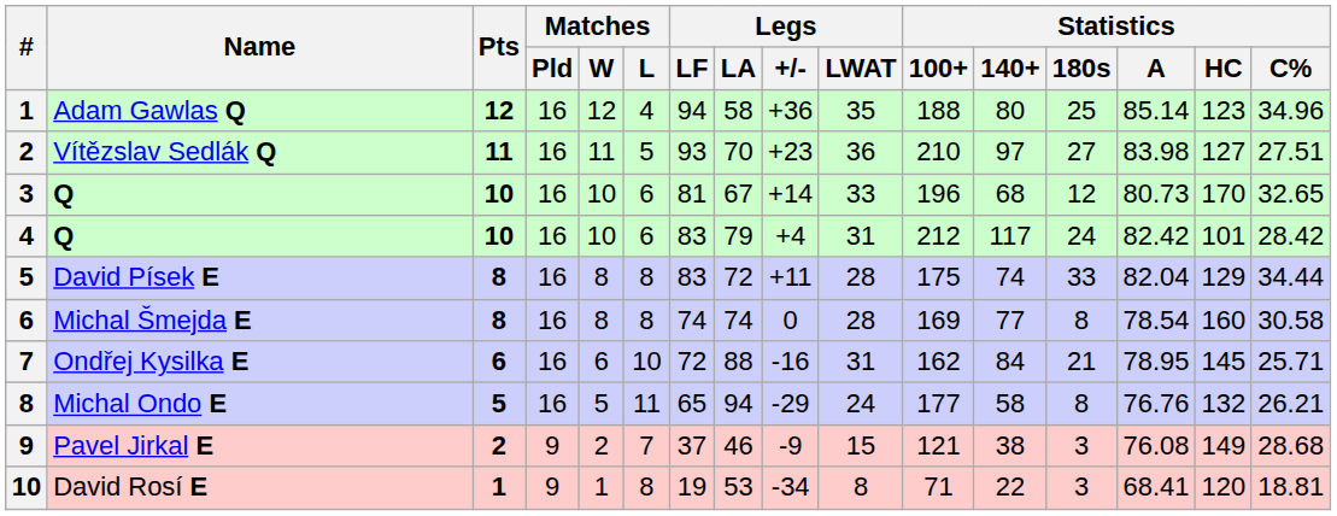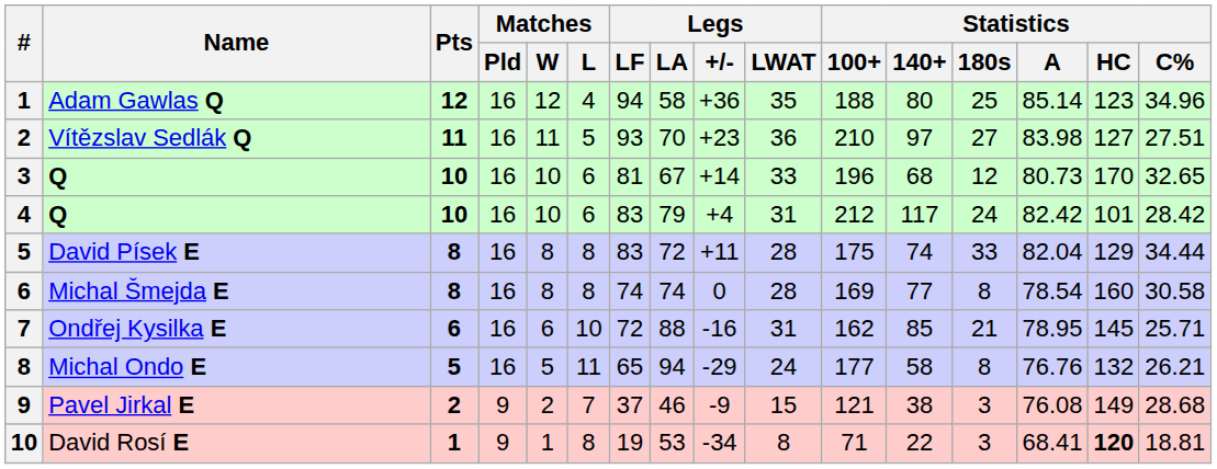 <table class="wikitable sortable" style="text-align:center;">
 <tr>
 <th rowspan="2" style="width:10px;" abbr="Position">#</th>
 <th rowspan="2" style="width:250px;">Name</th>
 <th rowspan="2" style="width:20px;" abbr="Points">Pts</th>
 <th colspan="3">Matches</th>
 <th colspan="4">Legs</th>
 <th colspan="6">Statistics</th>
 </tr>
 <tr>
 <th style="width:20px;" abbr="Played">Pld</th>
 <th style="width:20px;" abbr="Won">W</th>
 <th style="width:20px;" abbr="Lost">L</th>
 <th style="width:20px;" abbr="Legs For">LF</th>
 <th style="width:20px;" abbr="Legs Against">LA</th>
 <th style="width:20px;" abbr="Leg Difference">+/-</th>
 <th style="width:20px;" abbr="Legs Won Against Throw">LWAT</th>
 <th style="width:20px;" abbr="Tons">100+</th>
 <th style="width:20px;" abbr="140 Plus">140+</th>
 <th style="width:20px;" abbr="Maximums">180s</th>
 <th style="width:20px;" abbr="Average">A</th>
 <th style="width:20px;" abbr="High Checkout">HC</th>
 <th style="width:20px;" abbr="Checkout Percentage">C%</th>
 </tr>
 <tr style="background:#cfc;">
 <th>1</th>
 <td style="text-align:left;"> <a href='#'>Adam Gawlas</a> <strong>Q</strong></td>
 <td><strong>12</strong></td>
 <td>16</td>
 <td>12</td>
 <td>4</td>
 <td>94</td>
 <td>58</td>
 <td>+36</td>
 <td>35</td>
 <td>188</td>
 <td>80</td>
 <td>25</td>
 <td>85.14</td>
 <td>123</td>
 <td>34.96</td>
 </tr>
 <tr style="background:#cfc;">
 <th>2</th>
 <td style="text-align:left;"> <a href='#'>Vítězslav Sedlák</a> <strong>Q</strong></td>
 <td><strong>11</strong></td>
 <td>16</td>
 <td>11</td>
 <td>5</td>
 <td>93</td>
 <td>70</td>
 <td>+23</td>
 <td>36</td>
 <td>210</td>
 <td>97</td>
 <td>27</td>
 <td>83.98</td>
 <td>127</td>
 <td>27.51</td>
 </tr>
 <tr style="background:#cfc;">
 <th>3</th>
 <td style="text-align:left;"> <strong>Q</strong></td>
 <td><strong>10</strong></td>
 <td>16</td>
 <td>10</td>
 <td>6</td>
 <td>81</td>
 <td>67</td>
 <td>+14</td>
 <td>33</td>
 <td>196</td>
 <td>68</td>
 <td>12</td>
 <td>80.73</td>
 <td>170</td>
 <td>32.65</td>
 </tr>
 <tr style="background:#cfc;">
 <th>4</th>
 <td style="text-align:left;"> <strong>Q</strong></td>
 <td><strong>10</strong></td>
 <td>16</td>
 <td>10</td>
 <td>6</td>
 <td>83</td>
 <td>79</td>
 <td>+4</td>
 <td>31</td>
 <td>212</td>
 <td>117</td>
 <td>24</td>
 <td>82.42</td>
 <td>101</td>
 <td>28.42</td>
 </tr>
 <tr style="background:#cccffc;">
 <th>5</th>
 <td style="text-align:left;"> <a href='#'>David Písek</a> <strong>E</strong></td>
 <td><strong>8</strong></td>
 <td>16</td>
 <td>8</td>
 <td>8</td>
 <td>83</td>
 <td>72</td>
 <td>+11</td>
 <td>28</td>
 <td>175</td>
 <td>74</td>
 <td>33</td>
 <td>82.04</td>
 <td>129</td>
 <td>34.44</td>
 </tr>
 <tr style="background:#cccffc;">
 <th>6</th>
 <td style="text-align:left;"> <a href='#'>Michal Šmejda</a> <strong>E</strong></td>
 <td><strong>8</strong></td>
 <td>16</td>
 <td>8</td>
 <td>8</td>
 <td>74</td>
 <td>74</td>
 <td>0</td>
 <td>28</td>
 <td>169</td>
 <td>77</td>
 <td>8</td>
 <td>78.54</td>
 <td>160</td>
 <td>30.58</td>
 </tr>
 <tr style="background:#cccffc;">
 <th>7</th>
 <td style="text-align:left;"> <a href='#'>Ondřej Kysilka</a> <strong>E</strong></td>
 <td><strong>6</strong></td>
 <td>16</td>
 <td>6</td>
 <td>10</td>
 <td>72</td>
 <td>88</td>
 <td>-16</td>
 <td>31</td>
 <td>162</td>
-<td>84</td>
+<td>85</td>
 <td>21</td>
 <td>78.95</td>
 <td>145</td>
 <td>25.71</td>
 </tr>
 <tr style="background:#cccffc;">
 <th>8</th>
 <td style="text-align:left;"> <a href='#'>Michal Ondo</a> <strong>E</strong></td>
 <td><strong>5</strong></td>
 <td>16</td>
 <td>5</td>
 <td>11</td>
 <td>65</td>
 <td>94</td>
 <td>-29</td>
 <td>24</td>
 <td>177</td>
 <td>58</td>
 <td>8</td>
 <td>76.76</td>
 <td>132</td>
 <td>26.21</td>
 </tr>
 <tr style="background:#fcc;">
 <th>9</th>
 <td style="text-align:left;"> <a href='#'>Pavel Jirkal</a> <strong>E</strong></td>
 <td><strong>2</strong></td>
 <td>9</td>
 <td>2</td>
 <td>7</td>
 <td>37</td>
 <td>46</td>
 <td>-9</td>
 <td>15</td>
 <td>121</td>
 <td>38</td>
 <td>3</td>
 <td>76.08</td>
 <td>149</td>
 <td>28.68</td>
 </tr>
 <tr style="background:#fcc;">
 <th>10</th>
 <td style="text-align:left;"> David Rosí <strong>E</strong></td>
 <td><strong>1</strong></td>
 <td>9</td>
 <td>1</td>
 <td>8</td>
 <td>19</td>
 <td>53</td>
 <td>-34</td>
 <td>8</td>
 <td>71</td>
 <td>22</td>
 <td>3</td>
 <td>68.41</td>
-<td>120</td>
+<td><strong>120</strong></td>
 <td>18.81</td>
 </tr>
 </table>
